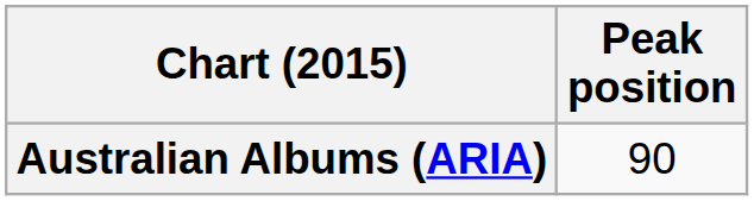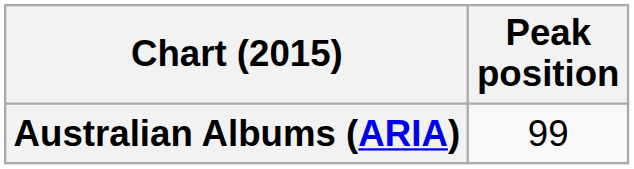 <table class="wikitable plainrowheaders" style="text-align:center">
 <tr>
 <th scope="col">Chart (2015)</th>
 <th scope="col">Peak<br>position</th>
 </tr>
 <tr>
 <th scope="row">Australian Albums (<a href='#'>ARIA</a>)</th>
-<td>90</td>
+<td>99</td>
 </tr>
 </table>
